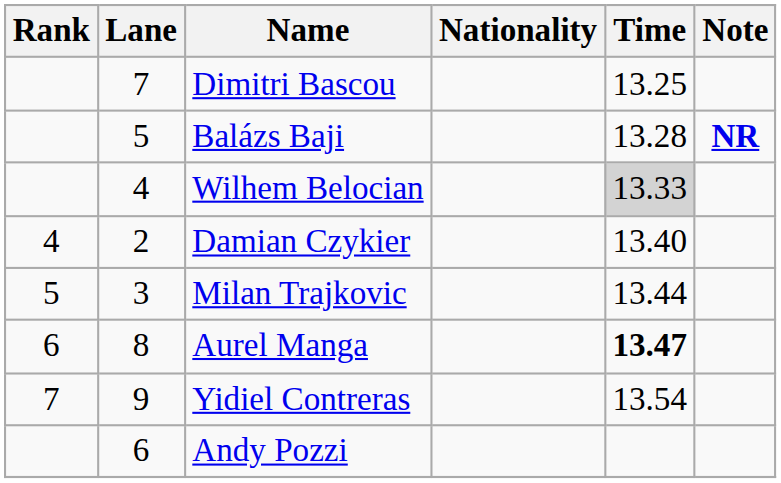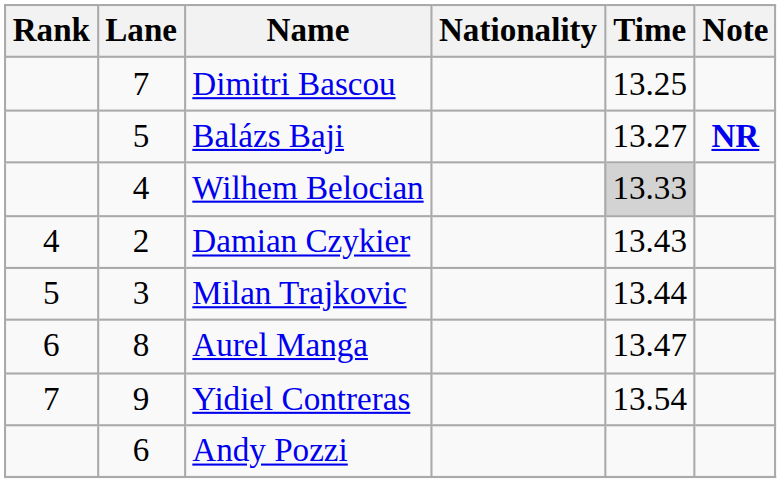 <table class="wikitable sortable" style="text-align:center">
 <tr>
 <th>Rank</th>
 <th>Lane</th>
 <th>Name</th>
 <th>Nationality</th>
 <th>Time</th>
 <th>Note</th>
 </tr>
 <tr>
 <td></td>
 <td>7</td>
 <td align=left><a href='#'>Dimitri Bascou</a></td>
 <td align=left></td>
 <td>13.25</td>
 <td></td>
 </tr>
 <tr>
 <td></td>
 <td>5</td>
 <td align=left><a href='#'>Balázs Baji</a></td>
 <td align=left></td>
-<td>13.28</td>
+<td>13.27</td>
 <td><strong><a href='#'>NR</a></strong></td>
 </tr>
 <tr>
 <td></td>
 <td>4</td>
 <td align=left><a href='#'>Wilhem Belocian</a></td>
 <td align=left></td>
 <td style="background: lightgrey;">13.33</td>
 <td></td>
 </tr>
 <tr>
 <td>4</td>
 <td>2</td>
 <td align=left><a href='#'>Damian Czykier</a></td>
 <td align=left></td>
-<td>13.40</td>
+<td>13.43</td>
 <td></td>
 </tr>
 <tr>
 <td>5</td>
 <td>3</td>
 <td align=left><a href='#'>Milan Trajkovic</a></td>
 <td align=left></td>
 <td>13.44</td>
 <td></td>
 </tr>
 <tr>
 <td>6</td>
 <td>8</td>
 <td align=left><a href='#'>Aurel Manga</a></td>
 <td align=left></td>
-<td><strong>13.47</strong></td>
+<td>13.47</td>
 <td></td>
 </tr>
 <tr>
 <td>7</td>
 <td>9</td>
 <td align=left><a href='#'>Yidiel Contreras</a></td>
 <td align=left></td>
 <td>13.54</td>
 <td></td>
 </tr>
 <tr>
 <td></td>
 <td>6</td>
 <td align=left><a href='#'>Andy Pozzi</a></td>
 <td align=left></td>
 <td></td>
 <td></td>
 </tr>
 <tr>
 </tr>
 </table>
